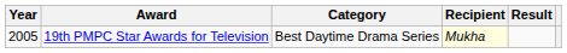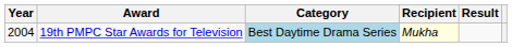 <table class="wikitable">
 <tr>
 <th>Year</th>
 <th>Award</th>
 <th>Category</th>
 <th>Recipient</th>
 <th>Result</th>
 <th></th>
 </tr>
 <tr>
-<td>2005</td>
+<td>2004</td>
 <td><a href='#'>19th PMPC Star Awards for Television</a></td>
-<td>Best Daytime Drama Series</td>
+<td style="background: lightblue;">Best Daytime Drama Series</td>
 <td style="background: lightyellow;"><em>Mukha</em></td>
 <td></td>
 <th></th>
 </tr>
 </table>
